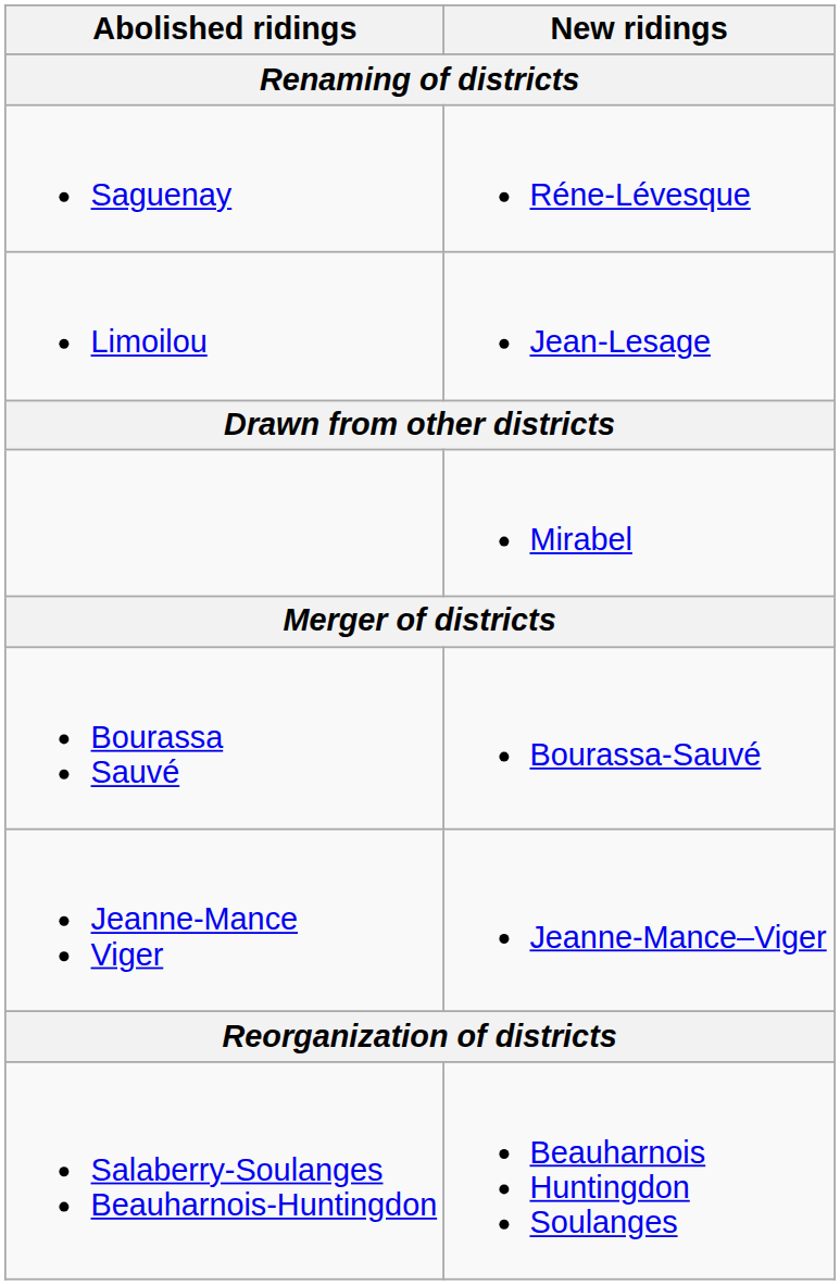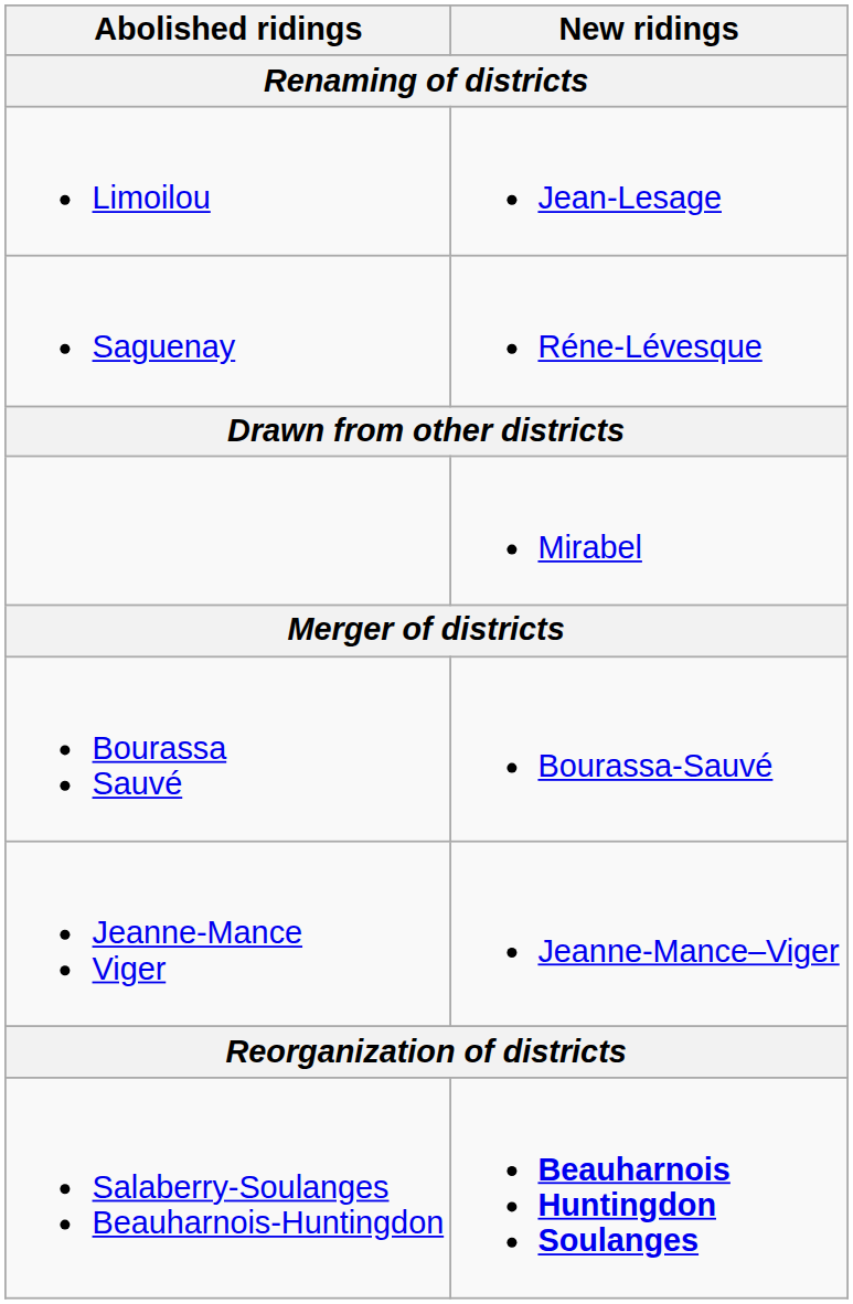 <table class="wikitable">
 <tr>
 <th>Abolished ridings</th>
 <th>New ridings</th>
 </tr>
 <tr>
 <th colspan="2"><em>Renaming of districts</em></th>
 </tr>
 <tr>
+<td><br><ul><li><a href='#'>Limoilou</a></li></ul></td>
+<td><br><ul><li><a href='#'>Jean-Lesage</a></li></ul></td>
+</tr>
+<tr>
 <td><br><ul><li><a href='#'>Saguenay</a></li></ul></td>
 <td><br><ul><li><a href='#'>Réne-Lévesque</a></li></ul></td>
-</tr>
-<tr>
-<td><br><ul><li><a href='#'>Limoilou</a></li></ul></td>
-<td><br><ul><li><a href='#'>Jean-Lesage</a></li></ul></td>
 </tr>
 <tr>
 <th colspan="2"><em>Drawn from other districts</em></th>
 </tr>
 <tr>
 <td></td>
 <td><br><ul><li><a href='#'>Mirabel</a></li></ul></td>
 </tr>
 <tr>
 <th colspan="2"><em>Merger of districts</em></th>
 </tr>
 <tr>
 <td><br><ul><li><a href='#'>Bourassa</a></li><li><a href='#'>Sauvé</a></li></ul></td>
 <td><br><ul><li><a href='#'>Bourassa-Sauvé</a></li></ul></td>
 </tr>
 <tr>
 <td><br><ul><li><a href='#'>Jeanne-Mance</a></li><li><a href='#'>Viger</a></li></ul></td>
 <td><br><ul><li><a href='#'>Jeanne-Mance–Viger</a></li></ul></td>
 </tr>
 <tr>
 <th colspan="2"><em>Reorganization of districts</em></th>
 </tr>
 <tr>
 <td><br><ul><li><a href='#'>Salaberry-Soulanges</a></li><li><a href='#'>Beauharnois-Huntingdon</a></li></ul></td>
-<td><br><ul><li><a href='#'>Beauharnois</a></li><li><a href='#'>Huntingdon</a></li><li><a href='#'>Soulanges</a></li></ul></td>
+<td><strong><br><ul><li><a href='#'>Beauharnois</a></li><li><a href='#'>Huntingdon</a></li><li><a href='#'>Soulanges</a></li></ul></strong></td>
 </tr>
 </table>
